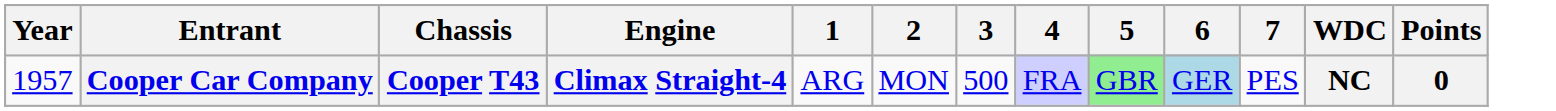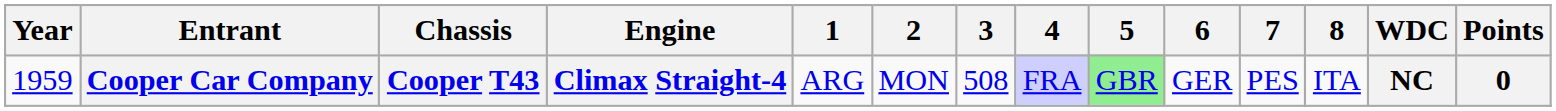 <table class="wikitable" style="text-align:center; font-size:90%">
 <tr>
 <th>Year</th>
 <th>Entrant</th>
 <th>Chassis</th>
 <th>Engine</th>
 <th>1</th>
 <th>2</th>
 <th>3</th>
 <th>4</th>
 <th>5</th>
 <th>6</th>
 <th>7</th>
+<th>8</th>
 <th>WDC</th>
 <th>Points</th>
 </tr>
 <tr>
-<td><a href='#'>1957</a></td>
+<td><a href='#'>1959</a></td>
 <th><a href='#'>Cooper Car Company</a></th>
 <th><a href='#'>Cooper</a> <a href='#'>T43</a></th>
 <th><a href='#'>Climax</a> <a href='#'>Straight-4</a></th>
 <td><a href='#'>ARG</a></td>
 <td><a href='#'>MON</a></td>
-<td><a href='#'>500</a></td>
+<td><a href='#'>508</a></td>
 <td style="background:#CFCFFF;"><a href='#'>FRA</a><br></td>
 <td style="background: lightgreen;"><a href='#'>GBR</a></td>
-<td style="background: lightblue;"><a href='#'>GER</a></td>
+<td><a href='#'>GER</a></td>
 <td><a href='#'>PES</a></td>
+<td><a href='#'>ITA</a></td>
 <th>NC</th>
 <th>0</th>
 </tr>
 </table>
